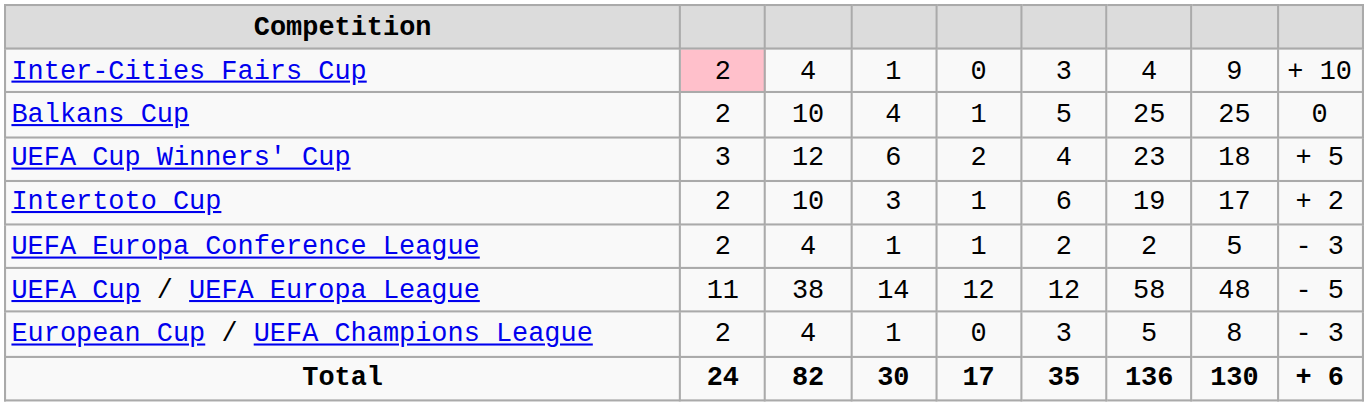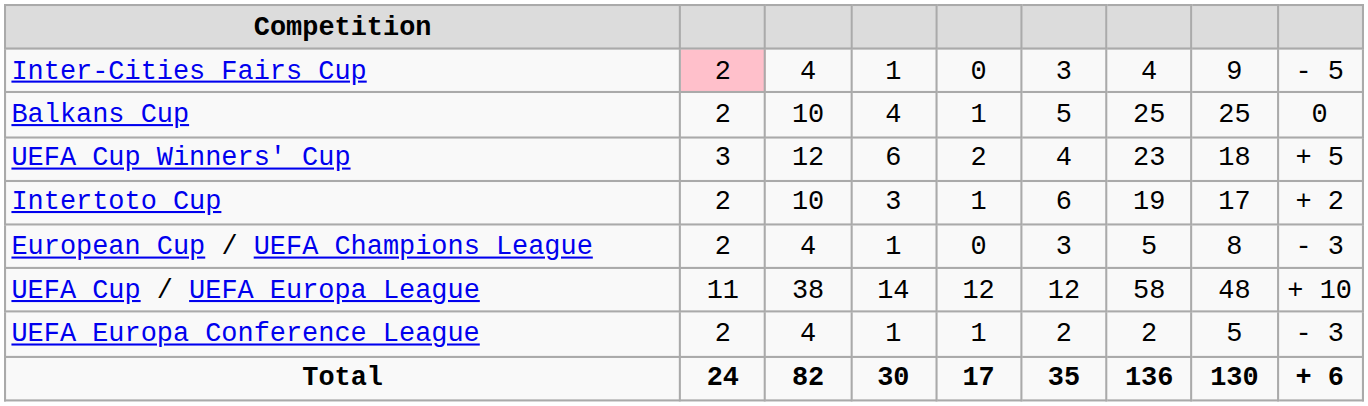 <table class="wikitable" style="text-align: center;">
 <tr>
 <th style="width:320px; background:#dcdcdc;">Competition</th>
 <th style="width:35px; background:#dcdcdc;"></th>
 <th style="width:35px; background:#dcdcdc;"></th>
 <th style="width:35px; background:#dcdcdc;"></th>
 <th style="width:35px; background:#dcdcdc;"></th>
 <th style="width:35px; background:#dcdcdc;"></th>
 <th style="width:35px; background:#dcdcdc;"></th>
 <th style="width:35px; background:#dcdcdc;"></th>
 <th style="width:35px; background:#dcdcdc;"></th>
 </tr>
 <tr>
 <td align=left><a href='#'>Inter-Cities Fairs Cup</a></td>
 <td style="background: pink;">2</td>
 <td>4</td>
 <td>1</td>
 <td>0</td>
 <td>3</td>
 <td>4</td>
 <td>9</td>
-<td>+ 10</td>
+<td>- 5</td>
 </tr>
 <tr>
 <td align=left><a href='#'>Balkans Cup</a></td>
 <td>2</td>
 <td>10</td>
 <td>4</td>
 <td>1</td>
 <td>5</td>
 <td>25</td>
 <td>25</td>
 <td>0</td>
 </tr>
 <tr>
 <td align=left><a href='#'>UEFA Cup Winners' Cup</a></td>
 <td>3</td>
 <td>12</td>
 <td>6</td>
 <td>2</td>
 <td>4</td>
 <td>23</td>
 <td>18</td>
 <td>+ 5</td>
 </tr>
 <tr>
 <td align=left><a href='#'>Intertoto Cup</a></td>
 <td>2</td>
 <td>10</td>
 <td>3</td>
 <td>1</td>
 <td>6</td>
 <td>19</td>
 <td>17</td>
 <td>+ 2</td>
 </tr>
 <tr>
-<td align=left><a href='#'>UEFA Europa Conference League</a></td>
+<td align=left><a href='#'>European Cup</a> / <a href='#'>UEFA Champions League</a></td>
 <td>2</td>
 <td>4</td>
 <td>1</td>
-<td>1</td>
-<td>2</td>
-<td>2</td>
+<td>0</td>
+<td>3</td>
 <td>5</td>
+<td>8</td>
 <td>- 3</td>
 </tr>
 <tr>
 <td align=left><a href='#'>UEFA Cup</a> / <a href='#'>UEFA Europa League</a></td>
 <td>11</td>
 <td>38</td>
 <td>14</td>
 <td>12</td>
 <td>12</td>
 <td>58</td>
 <td>48</td>
-<td>- 5</td>
+<td>+ 10</td>
 </tr>
 <tr>
-<td align=left><a href='#'>European Cup</a> / <a href='#'>UEFA Champions League</a></td>
+<td align=left><a href='#'>UEFA Europa Conference League</a></td>
 <td>2</td>
 <td>4</td>
 <td>1</td>
-<td>0</td>
-<td>3</td>
+<td>1</td>
+<td>2</td>
+<td>2</td>
 <td>5</td>
-<td>8</td>
 <td>- 3</td>
 </tr>
 <tr>
 <td><strong>Total</strong></td>
 <td><strong>24</strong></td>
 <td><strong>82</strong></td>
 <td><strong>30</strong></td>
 <td><strong>17</strong></td>
 <td><strong>35</strong></td>
 <td><strong>136</strong></td>
 <td><strong>130</strong></td>
 <td><strong>+ 6</strong></td>
 </tr>
 </table>
